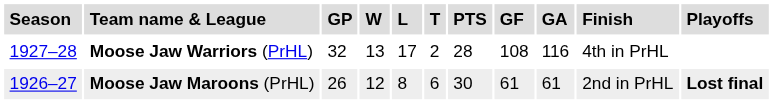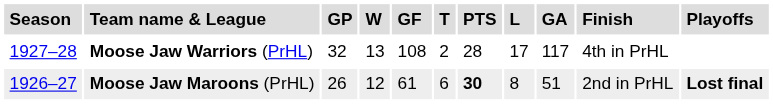 <table cellpadding=5>
 <tr bgcolor="#dddddd">
 <td><strong>Season</strong></td>
 <td><strong>Team name & League</strong></td>
 <td><strong>GP</strong></td>
 <td><strong>W</strong></td>
-<td><strong>L</strong></td>
+<td><strong>GF</strong></td>
 <td><strong>T</strong></td>
 <td><strong>PTS</strong></td>
-<td><strong>GF</strong></td>
+<td><strong>L</strong></td>
 <td><strong>GA</strong></td>
 <td><strong>Finish</strong></td>
 <td><strong>Playoffs</strong></td>
 </tr>
 <tr>
 <td><a href='#'>1927–28</a></td>
 <td><strong>Moose Jaw Warriors</strong> (<a href='#'>PrHL</a>)</td>
 <td>32</td>
 <td>13</td>
-<td>17</td>
+<td>108</td>
 <td>2</td>
 <td>28</td>
-<td>108</td>
-<td>116</td>
+<td>17</td>
+<td>117</td>
 <td>4th in PrHL</td>
 <td></td>
 </tr>
 <tr bgcolor="#eeeeee">
 <td><a href='#'>1926–27</a></td>
 <td><strong>Moose Jaw Maroons</strong> (PrHL)</td>
 <td>26</td>
 <td>12</td>
+<td>61</td>
+<td>6</td>
+<td><strong>30</strong></td>
 <td>8</td>
-<td>6</td>
-<td>30</td>
-<td>61</td>
-<td>61</td>
+<td>51</td>
 <td>2nd in PrHL</td>
 <td><strong>Lost final</strong></td>
 </tr>
 </table>
